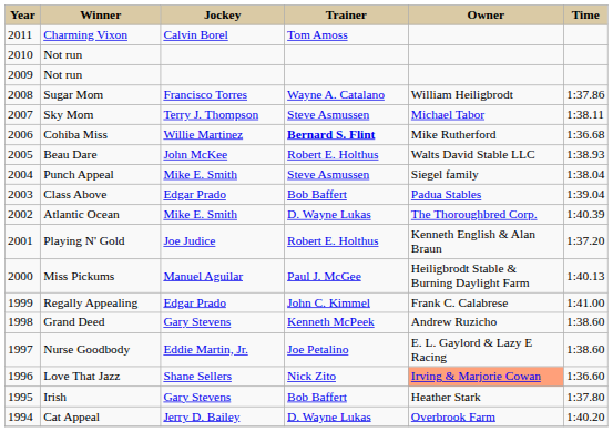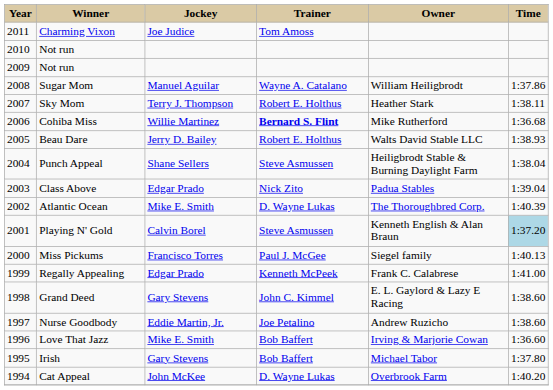 <table class="wikitable sortable">
 <tr>
 <th style="background-color:#DACAA5; width:38px">Year<br></th>
 <th style="background-color:#DACAA5; width:145px">Winner<br></th>
 <th style="background-color:#DACAA5; width:150px">Jockey<br></th>
 <th style="background-color:#DACAA5; width:150px">Trainer<br></th>
 <th style="background-color:#DACAA5; width:190px">Owner<br></th>
 <th style="background-color:#DACAA5">Time<br></th>
 </tr>
 <tr>
 <td>2011</td>
 <td><a href='#'>Charming Vixon</a></td>
-<td><a href='#'>Calvin Borel</a></td>
+<td><a href='#'>Joe Judice</a></td>
 <td><a href='#'>Tom Amoss</a></td>
 <td></td>
 <td></td>
 </tr>
 <tr>
 <td>2010</td>
 <td>Not run</td>
 <td></td>
 <td></td>
 <td></td>
 <td></td>
 </tr>
 <tr>
 <td>2009</td>
 <td>Not run</td>
 <td></td>
 <td></td>
 <td></td>
 </tr>
 <tr>
 <td>2008</td>
 <td>Sugar Mom</td>
-<td><a href='#'>Francisco Torres</a></td>
+<td><a href='#'>Manuel Aguilar</a></td>
 <td><a href='#'>Wayne A. Catalano</a></td>
 <td>William Heiligbrodt</td>
 <td>1:37.86</td>
 </tr>
 <tr>
 <td>2007</td>
 <td>Sky Mom</td>
 <td><a href='#'>Terry J. Thompson</a></td>
-<td><a href='#'>Steve Asmussen</a></td>
-<td><a href='#'>Michael Tabor</a></td>
+<td><a href='#'>Robert E. Holthus</a></td>
+<td>Heather Stark</td>
 <td>1:38.11</td>
 </tr>
 <tr>
 <td>2006</td>
 <td>Cohiba Miss</td>
 <td><a href='#'>Willie Martinez</a></td>
 <td><strong><a href='#'>Bernard S. Flint</a></strong></td>
 <td>Mike Rutherford</td>
 <td>1:36.68</td>
 </tr>
 <tr>
 <td>2005</td>
 <td>Beau Dare</td>
-<td><a href='#'>John McKee</a></td>
+<td><a href='#'>Jerry D. Bailey</a></td>
 <td><a href='#'>Robert E. Holthus</a></td>
 <td>Walts David Stable LLC</td>
 <td>1:38.93</td>
 </tr>
 <tr>
 <td>2004</td>
 <td>Punch Appeal</td>
-<td><a href='#'>Mike E. Smith</a></td>
+<td><a href='#'>Shane Sellers</a></td>
 <td><a href='#'>Steve Asmussen</a></td>
-<td>Siegel family</td>
+<td>Heiligbrodt Stable & Burning Daylight Farm</td>
 <td>1:38.04</td>
 </tr>
 <tr>
 <td>2003</td>
 <td>Class Above</td>
 <td><a href='#'>Edgar Prado</a></td>
-<td><a href='#'>Bob Baffert</a></td>
+<td><a href='#'>Nick Zito</a></td>
 <td><a href='#'>Padua Stables</a></td>
 <td>1:39.04</td>
 </tr>
 <tr>
 <td>2002</td>
 <td>Atlantic Ocean</td>
 <td><a href='#'>Mike E. Smith</a></td>
 <td><a href='#'>D. Wayne Lukas</a></td>
 <td><a href='#'>The Thoroughbred Corp.</a></td>
 <td>1:40.39</td>
 </tr>
 <tr>
 <td>2001</td>
 <td>Playing N' Gold</td>
-<td><a href='#'>Joe Judice</a></td>
-<td><a href='#'>Robert E. Holthus</a></td>
+<td><a href='#'>Calvin Borel</a></td>
+<td><a href='#'>Steve Asmussen</a></td>
 <td>Kenneth English & Alan Braun</td>
-<td>1:37.20</td>
+<td style="background: lightblue;">1:37.20</td>
 </tr>
 <tr>
 <td>2000</td>
 <td>Miss Pickums</td>
-<td><a href='#'>Manuel Aguilar</a></td>
+<td><a href='#'>Francisco Torres</a></td>
 <td><a href='#'>Paul J. McGee</a></td>
-<td>Heiligbrodt Stable & Burning Daylight Farm</td>
+<td>Siegel family</td>
 <td>1:40.13</td>
 </tr>
 <tr>
 <td>1999</td>
 <td>Regally Appealing</td>
 <td><a href='#'>Edgar Prado</a></td>
-<td><a href='#'>John C. Kimmel</a></td>
+<td><a href='#'>Kenneth McPeek</a></td>
 <td>Frank C. Calabrese</td>
 <td>1:41.00</td>
 </tr>
 <tr>
 <td>1998</td>
 <td>Grand Deed</td>
 <td><a href='#'>Gary Stevens</a></td>
-<td><a href='#'>Kenneth McPeek</a></td>
-<td>Andrew Ruzicho</td>
+<td><a href='#'>John C. Kimmel</a></td>
+<td>E. L. Gaylord & Lazy E Racing</td>
 <td>1:38.60</td>
 </tr>
 <tr>
 <td>1997</td>
 <td>Nurse Goodbody</td>
 <td><a href='#'>Eddie Martin, Jr.</a></td>
 <td><a href='#'>Joe Petalino</a></td>
-<td>E. L. Gaylord & Lazy E Racing</td>
+<td>Andrew Ruzicho</td>
 <td>1:38.60</td>
 </tr>
 <tr>
 <td>1996</td>
 <td>Love That Jazz</td>
-<td><a href='#'>Shane Sellers</a></td>
-<td><a href='#'>Nick Zito</a></td>
-<td style="background: lightsalmon;"><a href='#'>Irving & Marjorie Cowan</a></td>
+<td><a href='#'>Mike E. Smith</a></td>
+<td><a href='#'>Bob Baffert</a></td>
+<td><a href='#'>Irving & Marjorie Cowan</a></td>
 <td>1:36.60</td>
 </tr>
 <tr>
 <td>1995</td>
 <td> Irish</td>
 <td><a href='#'>Gary Stevens</a></td>
 <td><a href='#'>Bob Baffert</a></td>
-<td>Heather Stark</td>
+<td><a href='#'>Michael Tabor</a></td>
 <td>1:37.80</td>
 </tr>
 <tr>
 <td>1994</td>
 <td>Cat Appeal</td>
-<td><a href='#'>Jerry D. Bailey</a></td>
+<td><a href='#'>John McKee</a></td>
 <td><a href='#'>D. Wayne Lukas</a></td>
 <td><a href='#'>Overbrook Farm</a></td>
 <td>1:40.20</td>
 </tr>
 <tr>
 </tr>
 </table>
